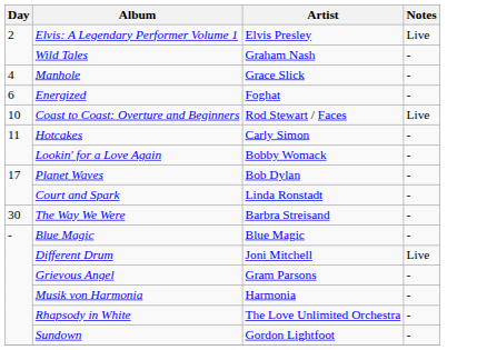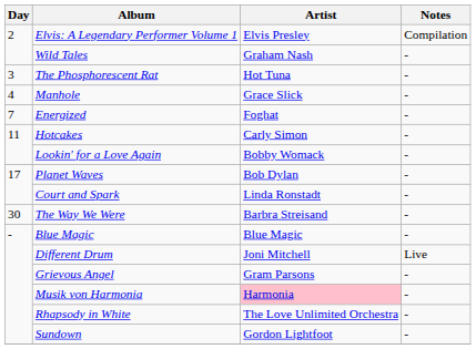 <table class="wikitable">
 <tr>
 <th>Day</th>
 <th>Album</th>
 <th>Artist</th>
 <th>Notes</th>
 </tr>
 <tr>
 <td rowspan="2" valign="top">2</td>
 <td><em><a href='#'>Elvis: A Legendary Performer Volume 1</a></em></td>
 <td><a href='#'>Elvis Presley</a></td>
-<td>Live</td>
+<td>Compilation</td>
 </tr>
 <tr>
 <td><em><a href='#'>Wild Tales</a></em></td>
 <td><a href='#'>Graham Nash</a></td>
+<td>-</td>
+</tr>
+<tr>
+<td rowspan="1" valign="top">3</td>
+<td><em><a href='#'>The Phosphorescent Rat</a></em></td>
+<td><a href='#'>Hot Tuna</a></td>
 <td>-</td>
 </tr>
 <tr>
 <td rowspan="1" valign="top">4</td>
 <td><em><a href='#'>Manhole</a></em></td>
 <td><a href='#'>Grace Slick</a></td>
 <td>-</td>
 </tr>
 <tr>
-<td rowspan="1" valign="top">6</td>
+<td rowspan="1" valign="top">7</td>
 <td><em><a href='#'>Energized</a></em></td>
 <td><a href='#'>Foghat</a></td>
 <td>-</td>
-</tr>
-<tr>
-<td rowspan="1" valign="top">10</td>
-<td><em><a href='#'>Coast to Coast: Overture and Beginners</a></em></td>
-<td><a href='#'>Rod Stewart</a> / <a href='#'>Faces</a></td>
-<td>Live</td>
 </tr>
 <tr>
 <td rowspan="2" valign="top">11</td>
 <td><em><a href='#'>Hotcakes</a></em></td>
 <td><a href='#'>Carly Simon</a></td>
 <td>-</td>
 </tr>
 <tr>
 <td><em><a href='#'>Lookin' for a Love Again</a></em></td>
 <td><a href='#'>Bobby Womack</a></td>
 <td>-</td>
 </tr>
 <tr>
 <td rowspan="2" valign="top">17</td>
 <td><em><a href='#'>Planet Waves</a></em></td>
 <td><a href='#'>Bob Dylan</a></td>
 <td>-</td>
 </tr>
 <tr>
 <td><em><a href='#'>Court and Spark</a></em></td>
 <td><a href='#'>Linda Ronstadt</a></td>
 <td>-</td>
 </tr>
 <tr>
 <td rowspan="1" valign="top">30</td>
 <td><em><a href='#'>The Way We Were</a></em></td>
 <td><a href='#'>Barbra Streisand</a></td>
 <td>-</td>
 </tr>
 <tr>
 <td rowspan="6" valign="top">-</td>
 <td><em><a href='#'>Blue Magic</a></em></td>
 <td><a href='#'>Blue Magic</a></td>
 <td>-</td>
 </tr>
 <tr>
 <td><em><a href='#'>Different Drum</a></em></td>
 <td><a href='#'>Joni Mitchell</a></td>
 <td>Live</td>
 </tr>
 <tr>
 <td><em><a href='#'>Grievous Angel</a></em></td>
 <td><a href='#'>Gram Parsons</a></td>
 <td>-</td>
 </tr>
 <tr>
 <td><em><a href='#'>Musik von Harmonia</a></em></td>
-<td><a href='#'>Harmonia</a></td>
+<td style="background: pink;"><a href='#'>Harmonia</a></td>
 <td>-</td>
 </tr>
 <tr>
 <td><em><a href='#'>Rhapsody in White</a></em></td>
 <td><a href='#'>The Love Unlimited Orchestra</a></td>
 <td>-</td>
 </tr>
 <tr>
 <td><em><a href='#'>Sundown</a></em></td>
 <td><a href='#'>Gordon Lightfoot</a></td>
 <td>-</td>
 </tr>
 <tr>
 </tr>
 </table>
